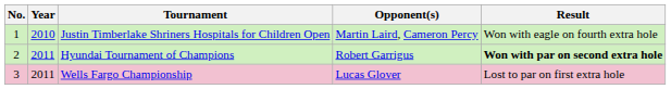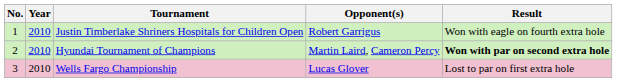 <table class="wikitable" style="font-size:95%;">
 <tr>
 <th>No.</th>
 <th>Year</th>
 <th>Tournament</th>
 <th>Opponent(s)</th>
 <th>Result</th>
 </tr>
 <tr style="background:#D0F0C0;">
 <td align=center>1</td>
 <td><a href='#'>2010</a></td>
 <td><a href='#'>Justin Timberlake Shriners Hospitals for Children Open</a></td>
-<td> <a href='#'>Martin Laird</a>,  <a href='#'>Cameron Percy</a></td>
+<td> <a href='#'>Robert Garrigus</a></td>
 <td>Won with eagle on fourth extra hole</td>
 </tr>
 <tr style="background:#D0F0C0;">
 <td align=center>2</td>
-<td><a href='#'>2011</a></td>
+<td><a href='#'>2010</a></td>
 <td><a href='#'>Hyundai Tournament of Champions</a></td>
-<td> <a href='#'>Robert Garrigus</a></td>
+<td> <a href='#'>Martin Laird</a>,  <a href='#'>Cameron Percy</a></td>
 <td><strong>Won with par on second extra hole</strong></td>
 </tr>
 <tr style="background:#F2C1D1;">
 <td align=center>3</td>
-<td>2011</td>
+<td>2010</td>
 <td><a href='#'>Wells Fargo Championship</a></td>
 <td> <a href='#'>Lucas Glover</a></td>
 <td>Lost to par on first extra hole</td>
 </tr>
 </table>
